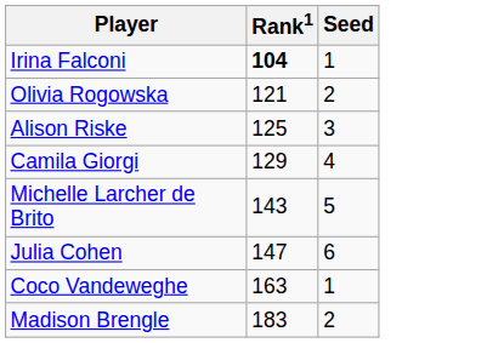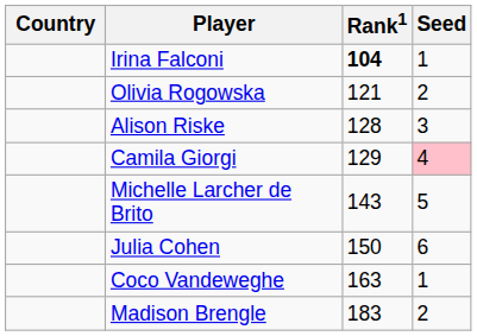 <table class="sortable wikitable">
 <tr>
+<th width="70">Country</th>
 <th width="175">Player</th>
 <th>Rank<sup>1</sup></th>
 <th>Seed</th>
 </tr>
 <tr>
+<td></td>
 <td><a href='#'>Irina Falconi</a></td>
 <td><strong>104</strong></td>
 <td>1</td>
 </tr>
 <tr>
+<td></td>
 <td><a href='#'>Olivia Rogowska</a></td>
 <td>121</td>
 <td>2</td>
 </tr>
 <tr>
+<td></td>
 <td><a href='#'>Alison Riske</a></td>
-<td>125</td>
+<td>128</td>
 <td>3</td>
 </tr>
 <tr>
+<td></td>
 <td><a href='#'>Camila Giorgi</a></td>
 <td>129</td>
-<td>4</td>
+<td style="background: pink;">4</td>
 </tr>
 <tr>
+<td></td>
 <td><a href='#'>Michelle Larcher de Brito</a></td>
 <td>143</td>
 <td>5</td>
 </tr>
 <tr>
+<td></td>
 <td><a href='#'>Julia Cohen</a></td>
-<td>147</td>
+<td>150</td>
 <td>6</td>
 </tr>
 <tr>
+<td></td>
 <td><a href='#'>Coco Vandeweghe</a></td>
 <td>163</td>
 <td>1</td>
 </tr>
 <tr>
+<td></td>
 <td><a href='#'>Madison Brengle</a></td>
 <td>183</td>
 <td>2</td>
 </tr>
 </table>
